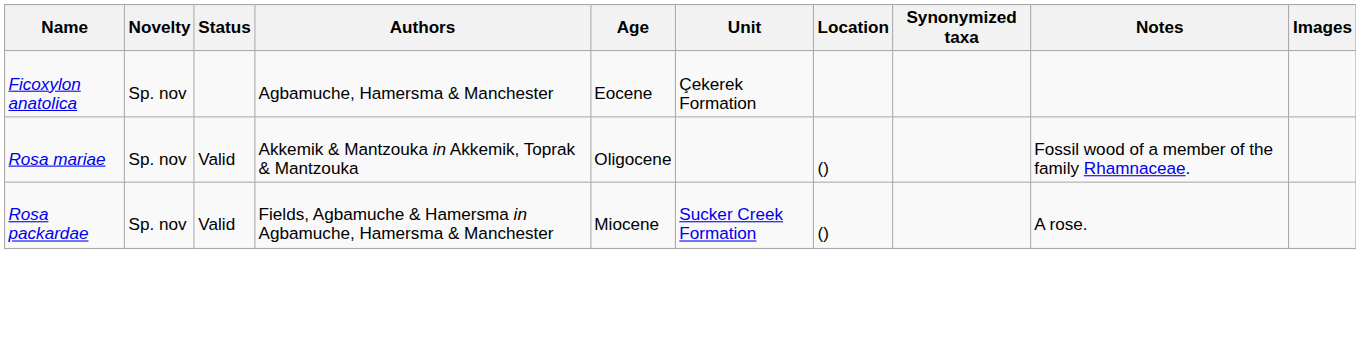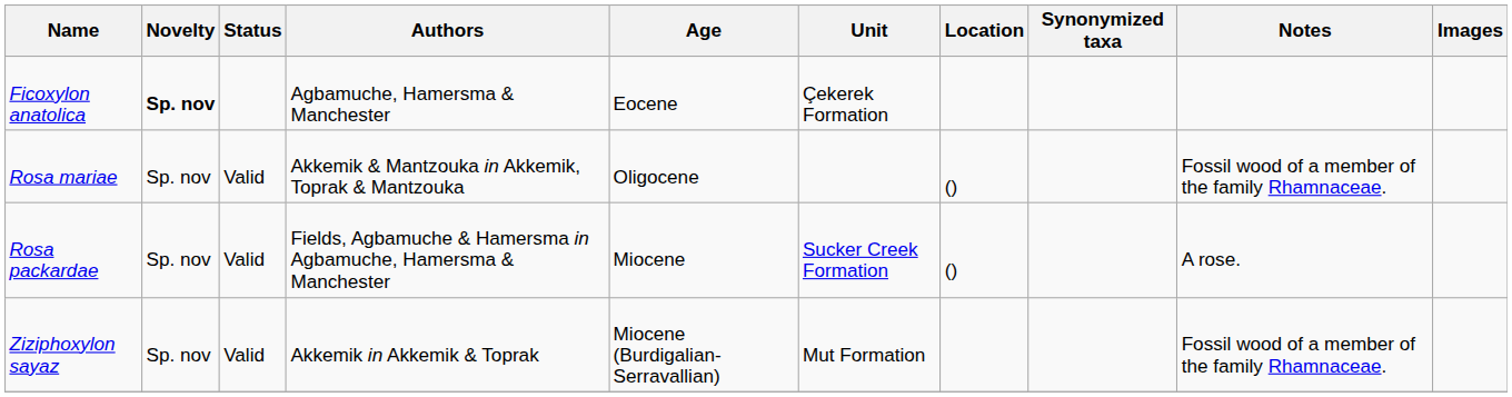 <table class="wikitable sortable" align="center" width="100%">
 <tr>
 <th>Name</th>
 <th>Novelty</th>
 <th>Status</th>
 <th>Authors</th>
 <th>Age</th>
 <th>Unit</th>
 <th>Location</th>
 <th>Synonymized taxa</th>
 <th>Notes</th>
 <th>Images</th>
 </tr>
 <tr>
 <td><br><em><a href='#'>Ficoxylon anatolica</a></em></td>
-<td><br>Sp. nov</td>
+<td><strong><br>Sp. nov</strong></td>
 <td></td>
 <td><br>Agbamuche, Hamersma & Manchester</td>
 <td><br>Eocene</td>
 <td><br>Çekerek Formation</td>
 <td><br></td>
 <td></td>
 <td></td>
 <td></td>
 </tr>
 <tr>
 <td><br><em><a href='#'>Rosa mariae</a></em></td>
 <td><br>Sp. nov</td>
 <td><br>Valid</td>
 <td><br>Akkemik & Mantzouka <em>in</em> Akkemik, Toprak & Mantzouka</td>
 <td><br>Oligocene</td>
 <td></td>
 <td><br><br>()</td>
 <td></td>
 <td><br>Fossil wood of a member of the family <a href='#'>Rhamnaceae</a>.</td>
 <td></td>
 </tr>
 <tr>
 <td><br><em><a href='#'>Rosa packardae</a></em></td>
 <td><br>Sp. nov</td>
 <td><br>Valid</td>
 <td><br>Fields, Agbamuche & Hamersma <em>in</em> Agbamuche, Hamersma & Manchester</td>
 <td><br>Miocene</td>
 <td><br><a href='#'>Sucker Creek Formation</a></td>
 <td><br><br>()</td>
 <td></td>
 <td><br>A rose.</td>
 <td></td>
 </tr>
 <tr>
+<td><br><em><a href='#'>Ziziphoxylon sayaz</a></em></td>
+<td><br>Sp. nov</td>
+<td><br>Valid</td>
+<td><br>Akkemik <em>in</em> Akkemik & Toprak</td>
+<td><br>Miocene (Burdigalian-Serravallian)</td>
+<td><br>Mut Formation</td>
+<td><br></td>
+<td></td>
+<td><br>Fossil wood of a member of the family <a href='#'>Rhamnaceae</a>.</td>
+<td></td>
+</tr>
+<tr>
 </tr>
 </table>
